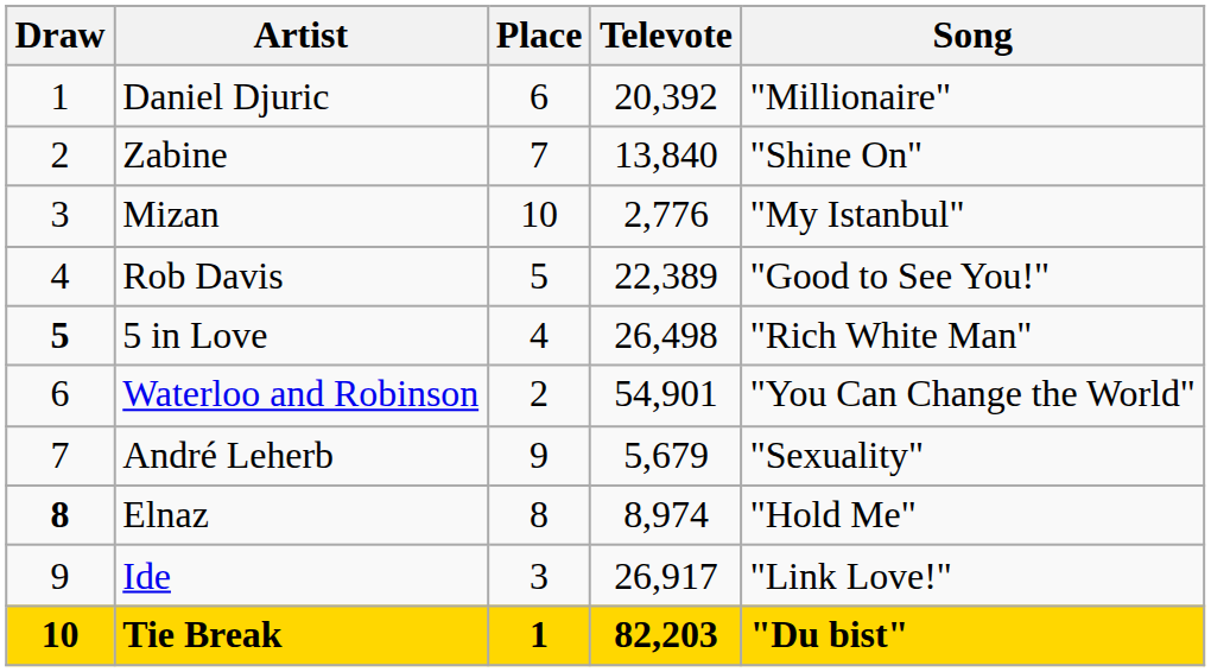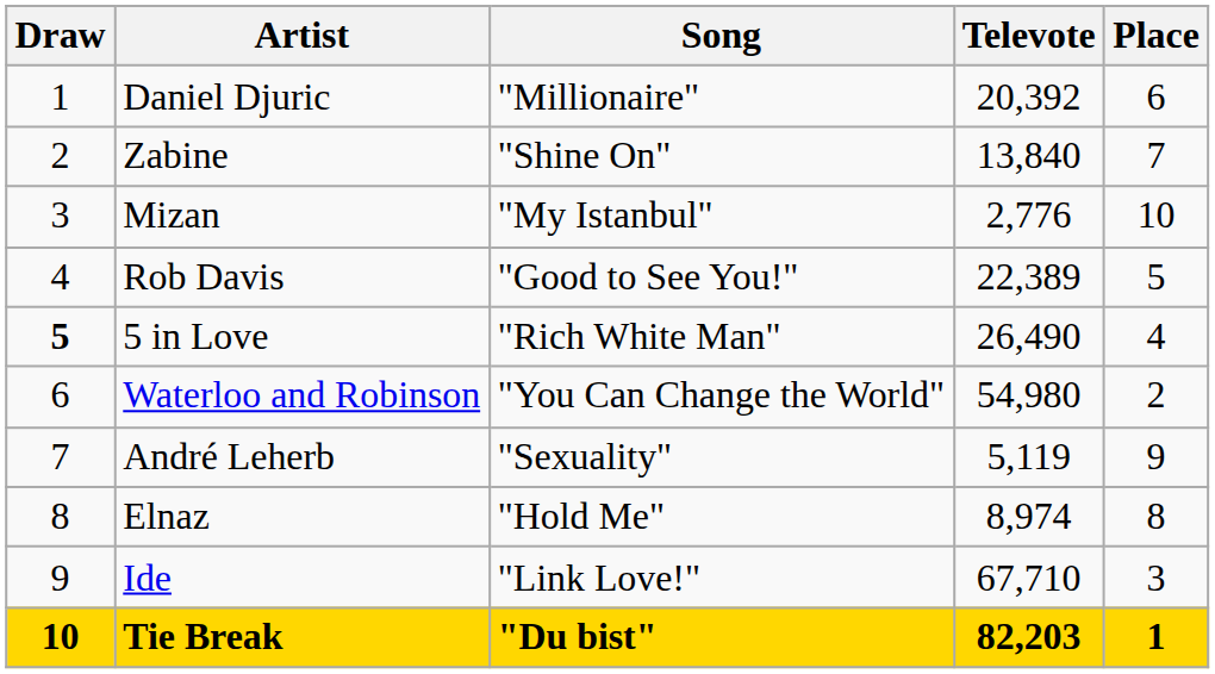 <table class="sortable wikitable" style="margin: 1em auto 1em auto; text-align:center">
 <tr>
 <th>Draw</th>
 <th>Artist</th>
+<th>Song</th>
+<th>Televote</th>
 <th>Place</th>
-<th>Televote</th>
-<th>Song</th>
 </tr>
 <tr>
 <td>1</td>
 <td align="left">Daniel Djuric</td>
+<td align="left">"Millionaire"</td>
+<td>20,392</td>
 <td>6</td>
-<td>20,392</td>
-<td align="left">"Millionaire"</td>
 </tr>
 <tr>
 <td>2</td>
 <td align="left">Zabine</td>
+<td align="left">"Shine On"</td>
+<td>13,840</td>
 <td>7</td>
-<td>13,840</td>
-<td align="left">"Shine On"</td>
 </tr>
 <tr>
 <td>3</td>
 <td align="left">Mizan</td>
+<td align="left">"My Istanbul"</td>
+<td>2,776</td>
 <td>10</td>
-<td>2,776</td>
-<td align="left">"My Istanbul"</td>
 </tr>
 <tr>
 <td>4</td>
 <td align="left">Rob Davis</td>
+<td align="left">"Good to See You!"</td>
+<td>22,389</td>
 <td>5</td>
-<td>22,389</td>
-<td align="left">"Good to See You!"</td>
 </tr>
 <tr>
 <td><strong>5</strong></td>
 <td align="left">5 in Love</td>
+<td align="left">"Rich White Man"</td>
+<td>26,490</td>
 <td>4</td>
-<td>26,498</td>
-<td align="left">"Rich White Man"</td>
 </tr>
 <tr>
 <td>6</td>
 <td align="left"><a href='#'>Waterloo and Robinson</a></td>
+<td align="left">"You Can Change the World"</td>
+<td>54,980</td>
 <td>2</td>
-<td>54,901</td>
-<td align="left">"You Can Change the World"</td>
 </tr>
 <tr>
 <td>7</td>
 <td align="left">André Leherb</td>
+<td align="left">"Sexuality"</td>
+<td>5,119</td>
 <td>9</td>
-<td>5,679</td>
-<td align="left">"Sexuality"</td>
 </tr>
 <tr>
-<td><strong>8</strong></td>
+<td>8</td>
 <td align="left">Elnaz</td>
+<td align="left">"Hold Me"</td>
+<td>8,974</td>
 <td>8</td>
-<td>8,974</td>
-<td align="left">"Hold Me"</td>
 </tr>
 <tr>
 <td>9</td>
 <td align="left"><a href='#'>Ide</a></td>
+<td align="left">"Link Love!"</td>
+<td>67,710</td>
 <td>3</td>
-<td>26,917</td>
-<td align="left">"Link Love!"</td>
 </tr>
 <tr style="font-weight:bold; background:gold;">
 <td>10</td>
 <td align="left">Tie Break</td>
+<td align="left">"Du bist"</td>
+<td>82,203</td>
 <td>1</td>
-<td>82,203</td>
-<td align="left">"Du bist"</td>
 </tr>
 </table>
